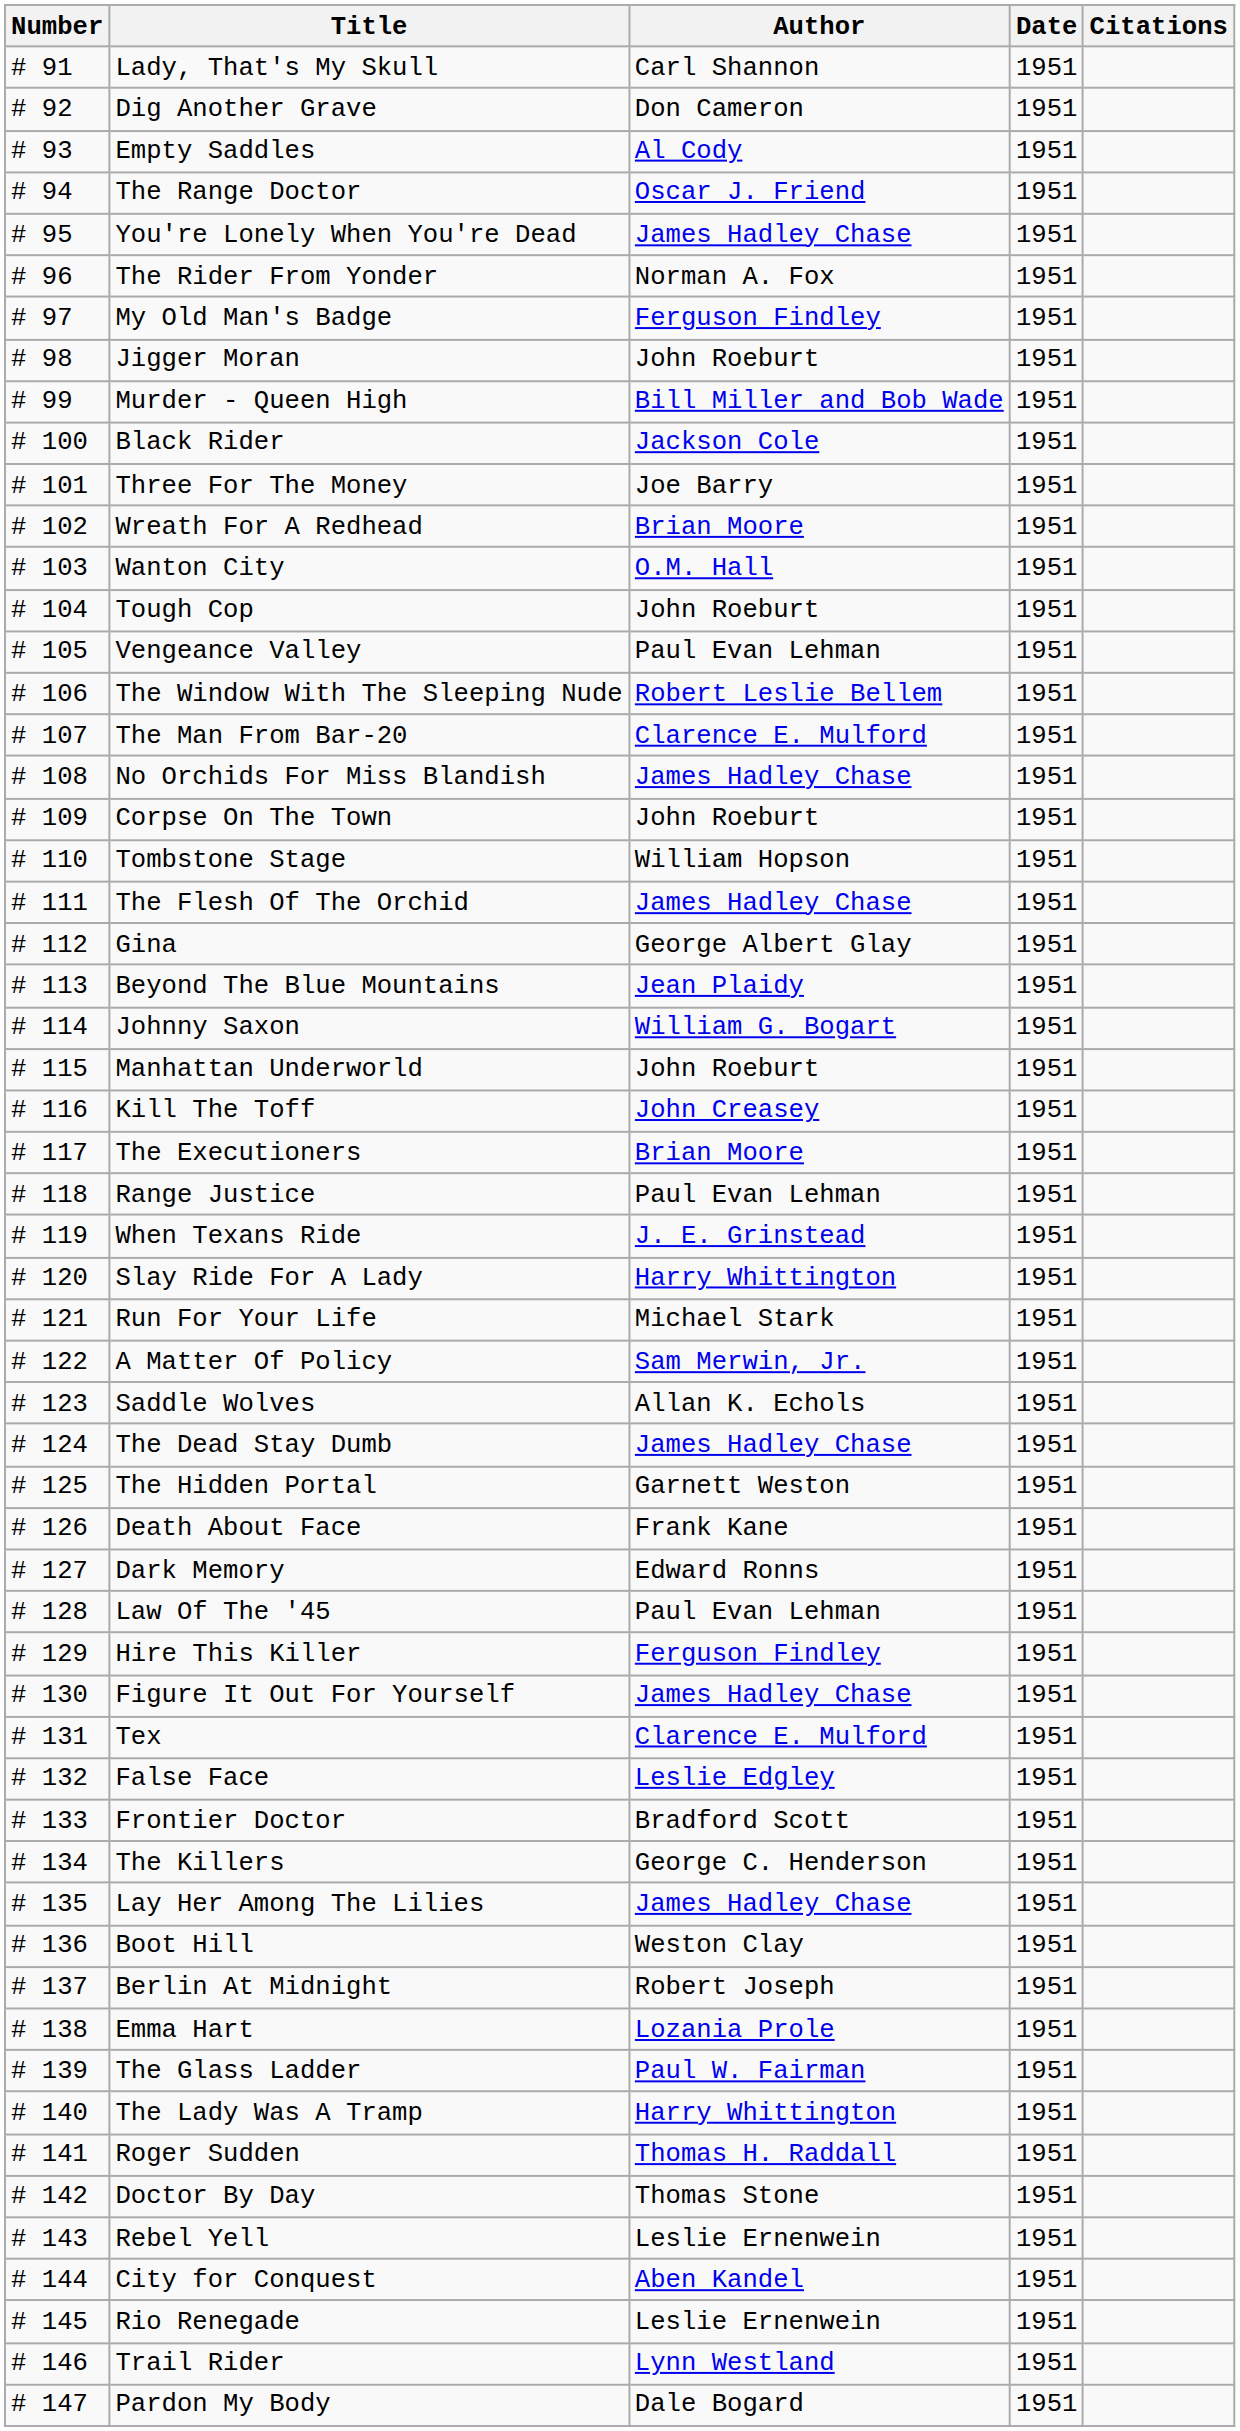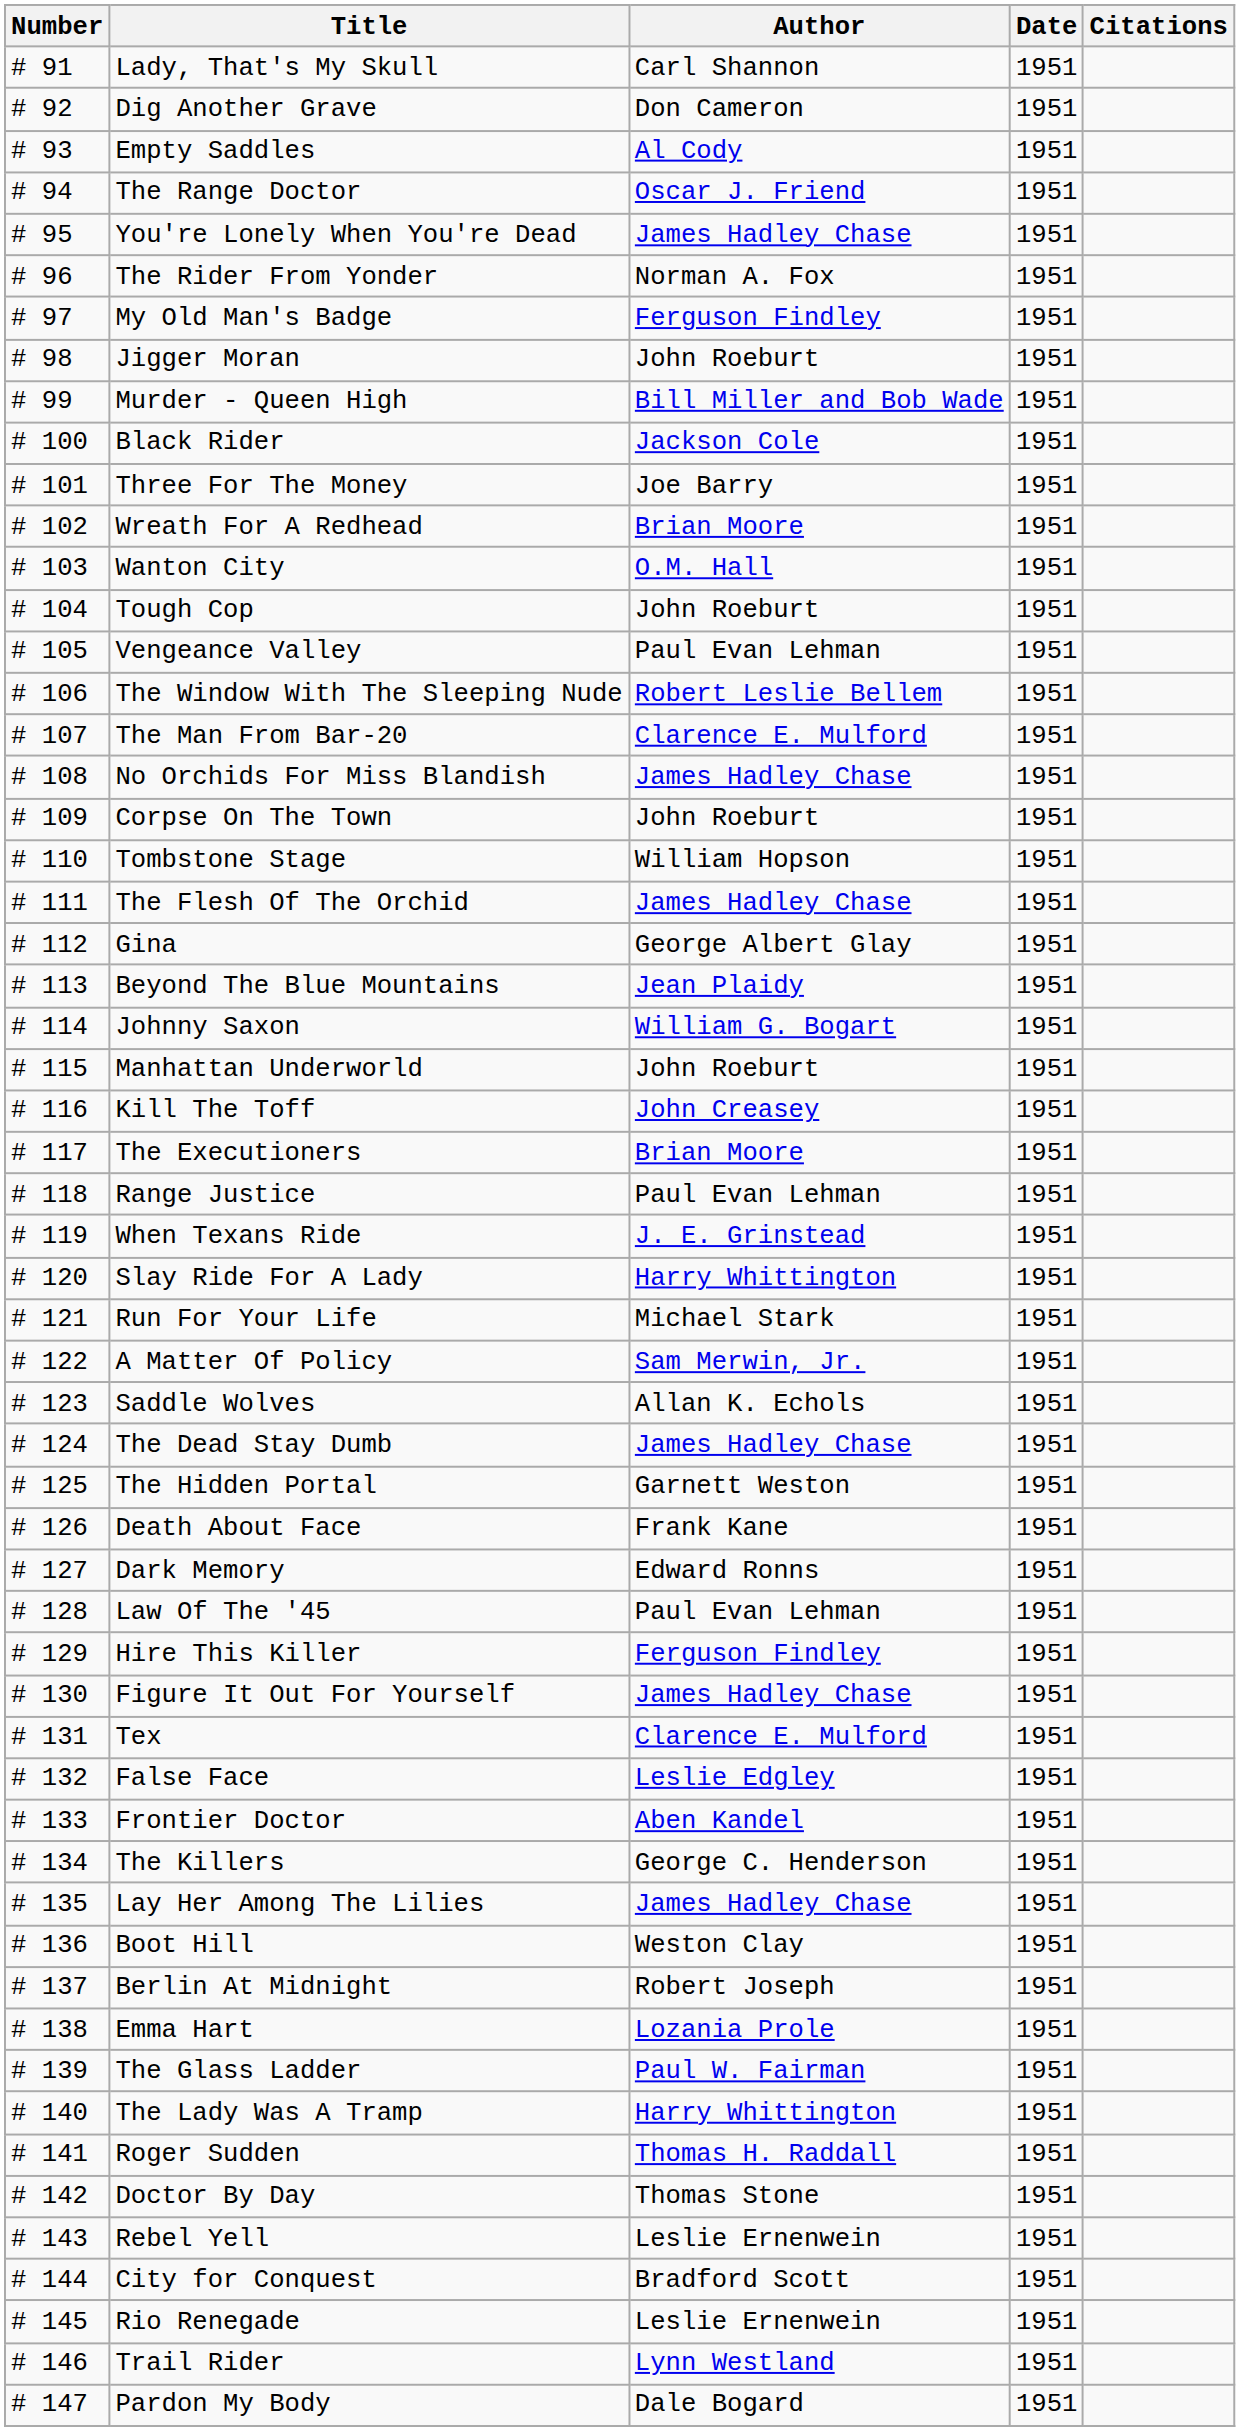 <table class="wikitable">
 <tr>
 <th>Number</th>
 <th>Title</th>
 <th>Author</th>
 <th>Date</th>
 <th>Citations</th>
 </tr>
 <tr>
 <td># 91</td>
 <td>Lady, That's My Skull</td>
 <td>Carl Shannon</td>
 <td>1951</td>
 <td></td>
 </tr>
 <tr>
 <td># 92</td>
 <td>Dig Another Grave</td>
 <td>Don Cameron</td>
 <td>1951</td>
 <td></td>
 </tr>
 <tr>
 <td># 93</td>
 <td>Empty Saddles</td>
 <td><a href='#'>Al Cody</a></td>
 <td>1951</td>
 <td></td>
 </tr>
 <tr>
 <td># 94</td>
 <td>The Range Doctor</td>
 <td><a href='#'>Oscar J. Friend</a></td>
 <td>1951</td>
 <td></td>
 </tr>
 <tr>
 <td># 95</td>
 <td>You're Lonely When You're Dead</td>
 <td><a href='#'>James Hadley Chase</a></td>
 <td>1951</td>
 <td></td>
 </tr>
 <tr>
 <td># 96</td>
 <td>The Rider From Yonder</td>
 <td>Norman A. Fox</td>
 <td>1951</td>
 <td></td>
 </tr>
 <tr>
 <td># 97</td>
 <td>My Old Man's Badge</td>
 <td><a href='#'>Ferguson Findley</a></td>
 <td>1951</td>
 <td></td>
 </tr>
 <tr>
 <td># 98</td>
 <td>Jigger Moran</td>
 <td>John Roeburt</td>
 <td>1951</td>
 <td></td>
 </tr>
 <tr>
 <td># 99</td>
 <td>Murder - Queen High</td>
 <td><a href='#'>Bill Miller and Bob Wade</a></td>
 <td>1951</td>
 <td></td>
 </tr>
 <tr>
 <td># 100</td>
 <td>Black Rider</td>
 <td><a href='#'>Jackson Cole</a></td>
 <td>1951</td>
 <td></td>
 </tr>
 <tr>
 <td># 101</td>
 <td>Three For The Money</td>
 <td>Joe Barry</td>
 <td>1951</td>
 <td></td>
 </tr>
 <tr>
 <td># 102</td>
 <td>Wreath For A Redhead</td>
 <td><a href='#'>Brian Moore</a></td>
 <td>1951</td>
 <td></td>
 </tr>
 <tr>
 <td># 103</td>
 <td>Wanton City</td>
 <td><a href='#'>O.M. Hall</a></td>
 <td>1951</td>
 <td></td>
 </tr>
 <tr>
 <td># 104</td>
 <td>Tough Cop</td>
 <td>John Roeburt</td>
 <td>1951</td>
 <td></td>
 </tr>
 <tr>
 <td># 105</td>
 <td>Vengeance Valley</td>
 <td>Paul Evan Lehman</td>
 <td>1951</td>
 <td></td>
 </tr>
 <tr>
 <td># 106</td>
 <td>The Window With The Sleeping Nude</td>
 <td><a href='#'>Robert Leslie Bellem</a></td>
 <td>1951</td>
 <td></td>
 </tr>
 <tr>
 <td># 107</td>
 <td>The Man From Bar-20</td>
 <td><a href='#'>Clarence E. Mulford</a></td>
 <td>1951</td>
 <td></td>
 </tr>
 <tr>
 <td># 108</td>
 <td>No Orchids For Miss Blandish</td>
 <td><a href='#'>James Hadley Chase</a></td>
 <td>1951</td>
 <td></td>
 </tr>
 <tr>
 <td># 109</td>
 <td>Corpse On The Town</td>
 <td>John Roeburt</td>
 <td>1951</td>
 <td></td>
 </tr>
 <tr>
 <td># 110</td>
 <td>Tombstone Stage</td>
 <td>William Hopson</td>
 <td>1951</td>
 <td></td>
 </tr>
 <tr>
 <td># 111</td>
 <td>The Flesh Of The Orchid</td>
 <td><a href='#'>James Hadley Chase</a></td>
 <td>1951</td>
 <td></td>
 </tr>
 <tr>
 <td># 112</td>
 <td>Gina</td>
 <td>George Albert Glay</td>
 <td>1951</td>
 <td></td>
 </tr>
 <tr>
 <td># 113</td>
 <td>Beyond The Blue Mountains</td>
 <td><a href='#'>Jean Plaidy</a></td>
 <td>1951</td>
 <td></td>
 </tr>
 <tr>
 <td># 114</td>
 <td>Johnny Saxon</td>
 <td><a href='#'>William G. Bogart</a></td>
 <td>1951</td>
 <td></td>
 </tr>
 <tr>
 <td># 115</td>
 <td>Manhattan Underworld</td>
 <td>John Roeburt</td>
 <td>1951</td>
 <td></td>
 </tr>
 <tr>
 <td># 116</td>
 <td>Kill The Toff</td>
 <td><a href='#'>John Creasey</a></td>
 <td>1951</td>
 <td></td>
 </tr>
 <tr>
 <td># 117</td>
 <td>The Executioners</td>
 <td><a href='#'>Brian Moore</a></td>
 <td>1951</td>
 <td></td>
 </tr>
 <tr>
 <td># 118</td>
 <td>Range Justice</td>
 <td>Paul Evan Lehman</td>
 <td>1951</td>
 <td></td>
 </tr>
 <tr>
 <td># 119</td>
 <td>When Texans Ride</td>
 <td><a href='#'>J. E. Grinstead</a></td>
 <td>1951</td>
 <td></td>
 </tr>
 <tr>
 <td># 120</td>
 <td>Slay Ride For A Lady</td>
 <td><a href='#'>Harry Whittington</a></td>
 <td>1951</td>
 <td></td>
 </tr>
 <tr>
 <td># 121</td>
 <td>Run For Your Life</td>
 <td>Michael Stark</td>
 <td>1951</td>
 <td></td>
 </tr>
 <tr>
 <td># 122</td>
 <td>A Matter Of Policy</td>
 <td><a href='#'>Sam Merwin, Jr.</a></td>
 <td>1951</td>
 <td></td>
 </tr>
 <tr>
 <td># 123</td>
 <td>Saddle Wolves</td>
 <td>Allan K. Echols</td>
 <td>1951</td>
 <td></td>
 </tr>
 <tr>
 <td># 124</td>
 <td>The Dead Stay Dumb</td>
 <td><a href='#'>James Hadley Chase</a></td>
 <td>1951</td>
 <td></td>
 </tr>
 <tr>
 <td># 125</td>
 <td>The Hidden Portal</td>
 <td>Garnett Weston</td>
 <td>1951</td>
 <td></td>
 </tr>
 <tr>
 <td># 126</td>
 <td>Death About Face</td>
 <td>Frank Kane</td>
 <td>1951</td>
 <td></td>
 </tr>
 <tr>
 <td># 127</td>
 <td>Dark Memory</td>
 <td>Edward Ronns</td>
 <td>1951</td>
 <td></td>
 </tr>
 <tr>
 <td># 128</td>
 <td>Law Of The '45</td>
 <td>Paul Evan Lehman</td>
 <td>1951</td>
 <td></td>
 </tr>
 <tr>
 <td># 129</td>
 <td>Hire This Killer</td>
 <td><a href='#'>Ferguson Findley</a></td>
 <td>1951</td>
 <td></td>
 </tr>
 <tr>
 <td># 130</td>
 <td>Figure It Out For Yourself</td>
 <td><a href='#'>James Hadley Chase</a></td>
 <td>1951</td>
 <td></td>
 </tr>
 <tr>
 <td># 131</td>
 <td>Tex</td>
 <td><a href='#'>Clarence E. Mulford</a></td>
 <td>1951</td>
 <td></td>
 </tr>
 <tr>
 <td># 132</td>
 <td>False Face</td>
 <td><a href='#'>Leslie Edgley</a></td>
 <td>1951</td>
 <td></td>
 </tr>
 <tr>
 <td># 133</td>
 <td>Frontier Doctor</td>
-<td>Bradford Scott</td>
+<td><a href='#'>Aben Kandel</a></td>
 <td>1951</td>
 <td></td>
 </tr>
 <tr>
 <td># 134</td>
 <td>The Killers</td>
 <td>George C. Henderson</td>
 <td>1951</td>
 <td></td>
 </tr>
 <tr>
 <td># 135</td>
 <td>Lay Her Among The Lilies</td>
 <td><a href='#'>James Hadley Chase</a></td>
 <td>1951</td>
 <td></td>
 </tr>
 <tr>
 <td># 136</td>
 <td>Boot Hill</td>
 <td>Weston Clay</td>
 <td>1951</td>
 <td></td>
 </tr>
 <tr>
 <td># 137</td>
 <td>Berlin At Midnight</td>
 <td>Robert Joseph</td>
 <td>1951</td>
 <td></td>
 </tr>
 <tr>
 <td># 138</td>
 <td>Emma Hart</td>
 <td><a href='#'>Lozania Prole</a></td>
 <td>1951</td>
 <td></td>
 </tr>
 <tr>
 <td># 139</td>
 <td>The Glass Ladder</td>
 <td><a href='#'>Paul W. Fairman</a></td>
 <td>1951</td>
 <td></td>
 </tr>
 <tr>
 <td># 140</td>
 <td>The Lady Was A Tramp</td>
 <td><a href='#'>Harry Whittington</a></td>
 <td>1951</td>
 <td></td>
 </tr>
 <tr>
 <td># 141</td>
 <td>Roger Sudden</td>
 <td><a href='#'>Thomas H. Raddall</a></td>
 <td>1951</td>
 <td></td>
 </tr>
 <tr>
 <td># 142</td>
 <td>Doctor By Day</td>
 <td>Thomas Stone</td>
 <td>1951</td>
 <td></td>
 </tr>
 <tr>
 <td># 143</td>
 <td>Rebel Yell</td>
 <td>Leslie Ernenwein</td>
 <td>1951</td>
 <td></td>
 </tr>
 <tr>
 <td># 144</td>
 <td>City for Conquest</td>
-<td><a href='#'>Aben Kandel</a></td>
+<td>Bradford Scott</td>
 <td>1951</td>
 <td></td>
 </tr>
 <tr>
 <td># 145</td>
 <td>Rio Renegade</td>
 <td>Leslie Ernenwein</td>
 <td>1951</td>
 <td></td>
 </tr>
 <tr>
 <td># 146</td>
 <td>Trail Rider</td>
 <td><a href='#'>Lynn Westland</a></td>
 <td>1951</td>
 <td></td>
 </tr>
 <tr>
 <td># 147</td>
 <td>Pardon My Body</td>
 <td>Dale Bogard</td>
 <td>1951</td>
 <td></td>
 </tr>
 <tr>
 </tr>
 </table>
